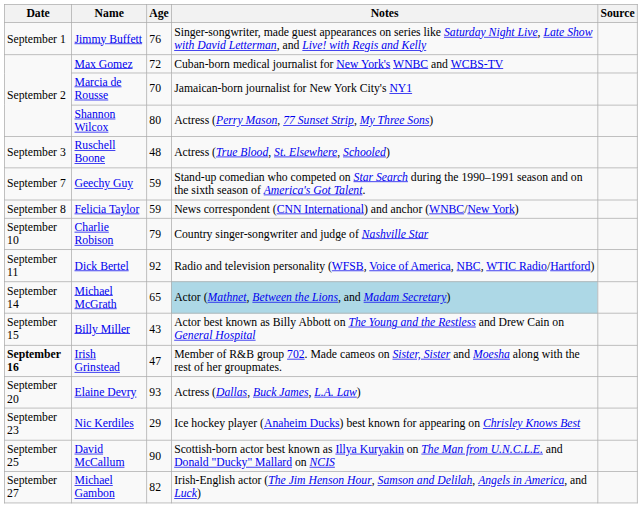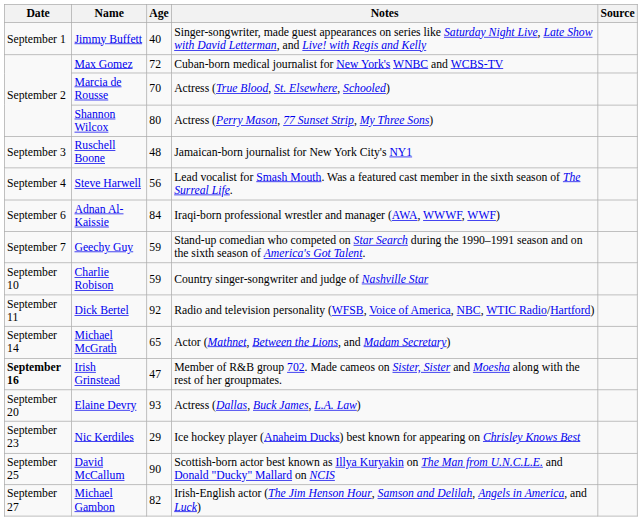 <table class="wikitable sortable">
 <tr>
 <th>Date</th>
 <th>Name</th>
 <th>Age</th>
 <th>Notes</th>
 <th>Source</th>
 </tr>
 <tr>
 <td>September 1</td>
 <td><a href='#'>Jimmy Buffett</a></td>
-<td>76</td>
+<td>40</td>
 <td>Singer-songwriter, made guest appearances on series like <em><a href='#'>Saturday Night Live</a></em>, <em><a href='#'>Late Show with David Letterman</a></em>, and <em><a href='#'>Live! with Regis and Kelly</a></em></td>
 <td></td>
 </tr>
 <tr>
 <td rowspan=3>September 2</td>
 <td><a href='#'>Max Gomez</a></td>
 <td>72</td>
 <td>Cuban-born medical journalist for <a href='#'>New York's</a> <a href='#'>WNBC</a> and <a href='#'>WCBS-TV</a></td>
 <td></td>
 </tr>
 <tr>
 <td><a href='#'>Marcia de Rousse</a></td>
 <td>70</td>
-<td>Jamaican-born journalist for New York City's <a href='#'>NY1</a></td>
+<td>Actress (<em><a href='#'>True Blood</a></em>, <em><a href='#'>St. Elsewhere</a></em>, <em><a href='#'>Schooled</a></em>)</td>
 <td></td>
 </tr>
 <tr>
 <td><a href='#'>Shannon Wilcox</a></td>
 <td>80</td>
 <td>Actress (<em><a href='#'>Perry Mason</a></em>, <em><a href='#'>77 Sunset Strip</a></em>, <em><a href='#'>My Three Sons</a></em>)</td>
 <td></td>
 </tr>
 <tr>
 <td>September 3</td>
 <td><a href='#'>Ruschell Boone</a></td>
 <td>48</td>
-<td>Actress (<em><a href='#'>True Blood</a></em>, <em><a href='#'>St. Elsewhere</a></em>, <em><a href='#'>Schooled</a></em>)</td>
+<td>Jamaican-born journalist for New York City's <a href='#'>NY1</a></td>
+<td></td>
+</tr>
+<tr>
+<td>September 4</td>
+<td><a href='#'>Steve Harwell</a></td>
+<td>56</td>
+<td>Lead vocalist for <a href='#'>Smash Mouth</a>. Was a featured cast member in the sixth season of <em><a href='#'>The Surreal Life</a></em>.</td>
+<td></td>
+</tr>
+<tr>
+<td>September 6</td>
+<td><a href='#'>Adnan Al-Kaissie</a></td>
+<td>84</td>
+<td>Iraqi-born professional wrestler and manager (<a href='#'>AWA</a>, <a href='#'>WWWF</a>, <a href='#'>WWF</a>)</td>
 <td></td>
 </tr>
 <tr>
 <td>September 7</td>
 <td><a href='#'>Geechy Guy</a></td>
 <td>59</td>
 <td>Stand-up comedian who competed on <em><a href='#'>Star Search</a></em> during the 1990–1991 season and on the sixth season of <em><a href='#'>America's Got Talent</a></em>.</td>
 <td></td>
 </tr>
 <tr>
-<td>September 8</td>
-<td><a href='#'>Felicia Taylor</a></td>
-<td>59</td>
-<td>News correspondent (<a href='#'>CNN International</a>) and anchor (<a href='#'>WNBC</a>/<a href='#'>New York</a>)</td>
-<td></td>
-</tr>
-<tr>
 <td>September 10</td>
 <td><a href='#'>Charlie Robison</a></td>
-<td>79</td>
+<td>59</td>
 <td>Country singer-songwriter and judge of <em><a href='#'>Nashville Star</a></em></td>
 <td></td>
 </tr>
 <tr>
 <td>September 11</td>
 <td><a href='#'>Dick Bertel</a></td>
 <td>92</td>
 <td>Radio and television personality (<a href='#'>WFSB</a>, <a href='#'>Voice of America</a>, <a href='#'>NBC</a>, <a href='#'>WTIC Radio</a>/<a href='#'>Hartford</a>)</td>
 <td></td>
 </tr>
 <tr>
 <td>September 14</td>
 <td><a href='#'>Michael McGrath</a></td>
 <td>65</td>
-<td style="background: lightblue;">Actor (<em><a href='#'>Mathnet</a></em>, <em><a href='#'>Between the Lions</a></em>, and <em><a href='#'>Madam Secretary</a></em>)</td>
-<td></td>
-</tr>
-<tr>
-<td>September 15</td>
-<td><a href='#'>Billy Miller</a></td>
-<td>43</td>
-<td>Actor best known as Billy Abbott on <em><a href='#'>The Young and the Restless</a></em> and Drew Cain on <em><a href='#'>General Hospital</a></em></td>
+<td>Actor (<em><a href='#'>Mathnet</a></em>, <em><a href='#'>Between the Lions</a></em>, and <em><a href='#'>Madam Secretary</a></em>)</td>
 <td></td>
 </tr>
 <tr>
 <td><strong>September 16</strong></td>
 <td><a href='#'>Irish Grinstead</a></td>
 <td>47</td>
 <td>Member of R&B group <a href='#'>702</a>. Made cameos on <em><a href='#'>Sister, Sister</a></em> and <em><a href='#'>Moesha</a></em> along with the rest of her groupmates.</td>
 <td></td>
 </tr>
 <tr>
 <td>September 20</td>
 <td><a href='#'>Elaine Devry</a></td>
 <td>93</td>
 <td>Actress (<em><a href='#'>Dallas</a></em>, <em><a href='#'>Buck James</a></em>, <em><a href='#'>L.A. Law</a></em>)</td>
 <td></td>
 </tr>
 <tr>
 <td>September 23</td>
 <td><a href='#'>Nic Kerdiles</a></td>
 <td>29</td>
 <td>Ice hockey player (<a href='#'>Anaheim Ducks</a>) best known for appearing on <em><a href='#'>Chrisley Knows Best</a></em></td>
 <td></td>
 </tr>
 <tr>
 <td>September 25</td>
 <td><a href='#'>David McCallum</a></td>
 <td>90</td>
 <td>Scottish-born actor best known as <a href='#'>Illya Kuryakin</a> on <em><a href='#'>The Man from U.N.C.L.E.</a></em> and <a href='#'>Donald "Ducky" Mallard</a> on <em><a href='#'>NCIS</a></em></td>
 <td></td>
 </tr>
 <tr>
 <td>September 27</td>
 <td><a href='#'>Michael Gambon</a></td>
 <td>82</td>
 <td>Irish-English actor (<em><a href='#'>The Jim Henson Hour</a></em>, <em><a href='#'>Samson and Delilah</a></em>,  <em><a href='#'>Angels in America</a></em>, and <em><a href='#'>Luck</a></em>)</td>
 <td></td>
 </tr>
 </table>
